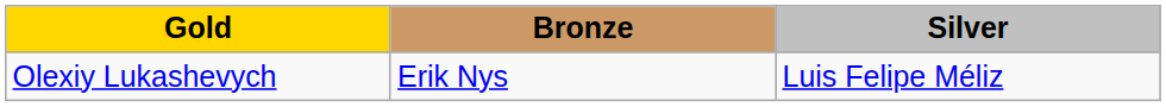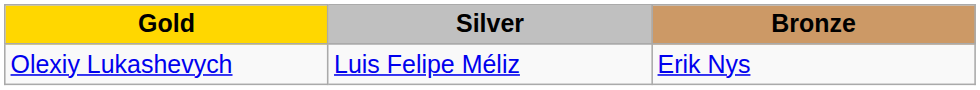 <table class="wikitable" style="text-align:left">
 <tr align="center">
 <td width=200 bgcolor=gold><strong>Gold</strong></td>
+<td width=200 bgcolor=silver><strong>Silver</strong></td>
 <td width=200 bgcolor=CC9966><strong>Bronze</strong></td>
-<td width=200 bgcolor=silver><strong>Silver</strong></td>
 </tr>
 <tr>
 <td><a href='#'>Olexiy Lukashevych</a><br><em></em></td>
+<td><a href='#'>Luis Felipe Méliz</a><br><em></em></td>
 <td><a href='#'>Erik Nys</a><br><em></em></td>
-<td><a href='#'>Luis Felipe Méliz</a><br><em></em></td>
 </tr>
 </table>
